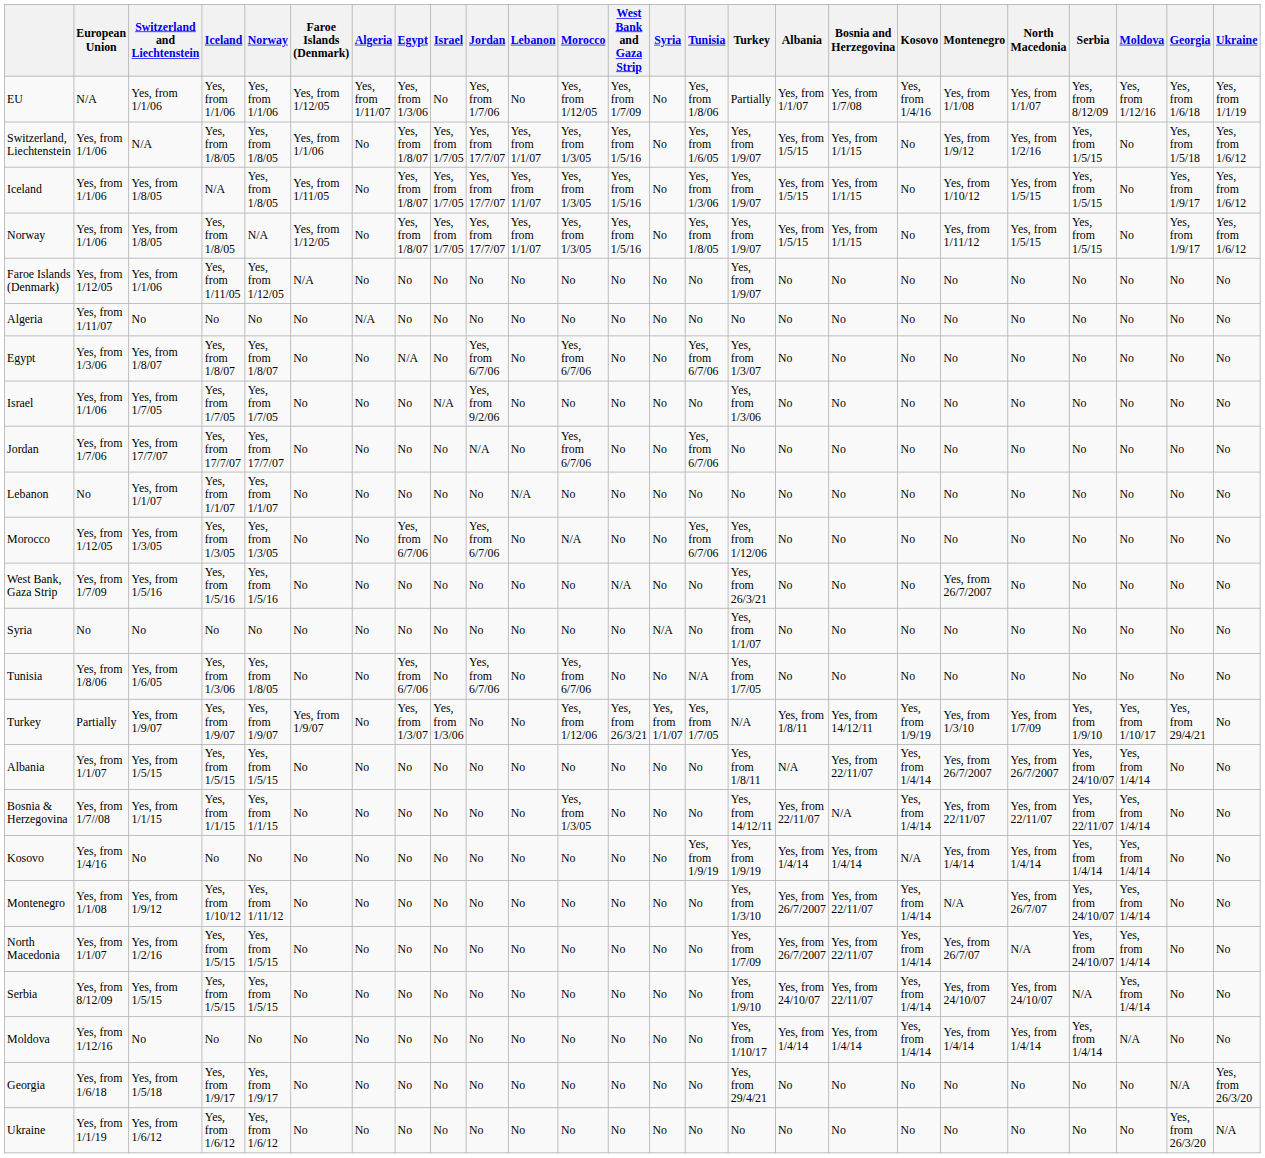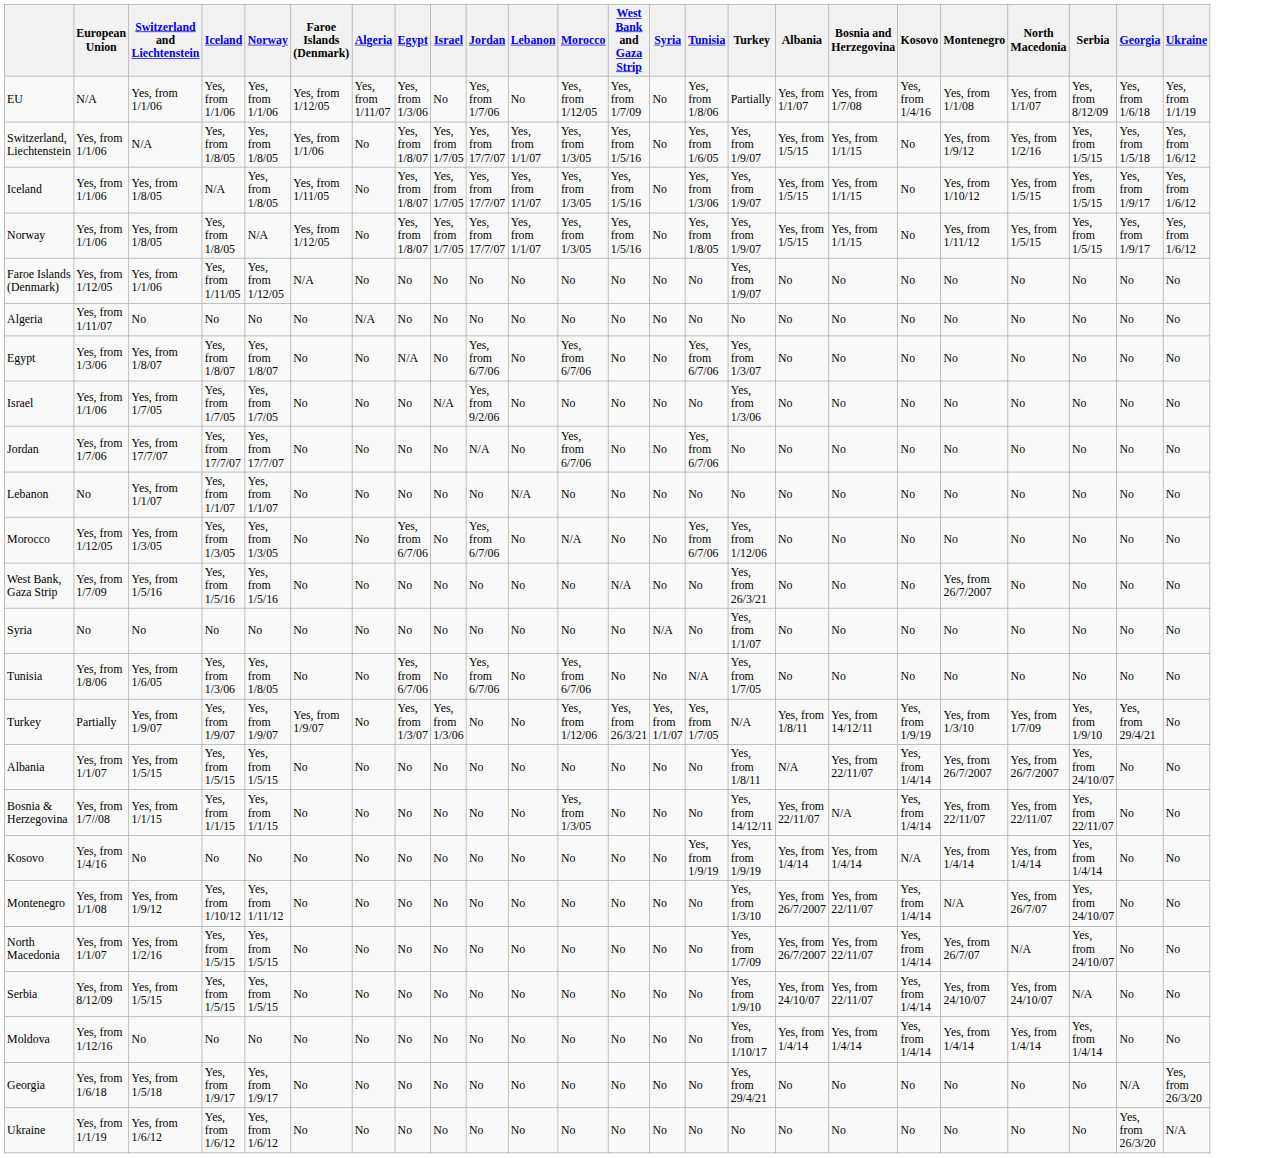 <table class="wikitable mw-collapsible mw-collapsed">
 <tr>
 <th></th>
 <th>European Union</th>
 <th><a href='#'>Switzerland</a> and <a href='#'>Liechtenstein</a></th>
 <th><a href='#'>Iceland</a></th>
 <th><a href='#'>Norway</a></th>
 <th>Faroe Islands (Denmark)</th>
 <th><a href='#'>Algeria</a></th>
 <th><a href='#'>Egypt</a></th>
 <th><a href='#'>Israel</a></th>
 <th><a href='#'>Jordan</a></th>
 <th><a href='#'>Lebanon</a></th>
 <th><a href='#'>Morocco</a></th>
 <th><a href='#'>West Bank</a> and <a href='#'>Gaza Strip</a></th>
 <th><a href='#'>Syria</a></th>
 <th><a href='#'>Tunisia</a></th>
 <th>Turkey</th>
 <th>Albania</th>
 <th>Bosnia and Herzegovina</th>
 <th>Kosovo</th>
 <th>Montenegro</th>
 <th>North Macedonia</th>
 <th>Serbia</th>
-<th><a href='#'>Moldova</a></th>
 <th><a href='#'>Georgia</a></th>
 <th><a href='#'>Ukraine</a></th>
 </tr>
 <tr>
 <td>EU</td>
 <td>N/A</td>
 <td>Yes, from 1/1/06</td>
 <td>Yes, from 1/1/06</td>
 <td>Yes, from 1/1/06</td>
 <td>Yes, from 1/12/05</td>
 <td>Yes, from 1/11/07</td>
 <td>Yes, from 1/3/06</td>
 <td>No</td>
 <td>Yes, from 1/7/06</td>
 <td>No</td>
 <td>Yes, from 1/12/05</td>
 <td>Yes, from 1/7/09</td>
 <td>No</td>
 <td>Yes, from 1/8/06</td>
 <td>Partially</td>
 <td>Yes, from 1/1/07</td>
 <td>Yes, from 1/7/08</td>
 <td>Yes, from 1/4/16</td>
 <td>Yes, from 1/1/08</td>
 <td>Yes, from 1/1/07</td>
 <td>Yes, from 8/12/09</td>
-<td>Yes, from 1/12/16</td>
 <td>Yes, from 1/6/18</td>
 <td>Yes, from 1/1/19</td>
 </tr>
 <tr>
 <td>Switzerland, Liechtenstein</td>
 <td>Yes, from 1/1/06</td>
 <td>N/A</td>
 <td>Yes, from 1/8/05</td>
 <td>Yes, from 1/8/05</td>
 <td>Yes, from 1/1/06</td>
 <td>No</td>
 <td>Yes, from 1/8/07</td>
 <td>Yes, from 1/7/05</td>
 <td>Yes, from 17/7/07</td>
 <td>Yes, from 1/1/07</td>
 <td>Yes, from 1/3/05</td>
 <td>Yes, from 1/5/16</td>
 <td>No</td>
 <td>Yes, from 1/6/05</td>
 <td>Yes, from 1/9/07</td>
 <td>Yes, from 1/5/15</td>
 <td>Yes, from 1/1/15</td>
 <td>No</td>
 <td>Yes, from 1/9/12</td>
 <td>Yes, from 1/2/16</td>
 <td>Yes, from 1/5/15</td>
-<td>No</td>
 <td>Yes, from 1/5/18</td>
 <td>Yes, from 1/6/12</td>
 </tr>
 <tr>
 <td>Iceland</td>
 <td>Yes, from 1/1/06</td>
 <td>Yes, from 1/8/05</td>
 <td>N/A</td>
 <td>Yes, from 1/8/05</td>
 <td>Yes, from 1/11/05</td>
 <td>No</td>
 <td>Yes, from 1/8/07</td>
 <td>Yes, from 1/7/05</td>
 <td>Yes, from 17/7/07</td>
 <td>Yes, from 1/1/07</td>
 <td>Yes, from 1/3/05</td>
 <td>Yes, from 1/5/16</td>
 <td>No</td>
 <td>Yes, from 1/3/06</td>
 <td>Yes, from 1/9/07</td>
 <td>Yes, from 1/5/15</td>
 <td>Yes, from 1/1/15</td>
 <td>No</td>
 <td>Yes, from 1/10/12</td>
 <td>Yes, from 1/5/15</td>
 <td>Yes, from 1/5/15</td>
-<td>No</td>
 <td>Yes, from 1/9/17</td>
 <td>Yes, from 1/6/12</td>
 </tr>
 <tr>
 <td>Norway</td>
 <td>Yes, from 1/1/06</td>
 <td>Yes, from 1/8/05</td>
 <td>Yes, from 1/8/05</td>
 <td>N/A</td>
 <td>Yes, from 1/12/05</td>
 <td>No</td>
 <td>Yes, from 1/8/07</td>
 <td>Yes, from 1/7/05</td>
 <td>Yes, from 17/7/07</td>
 <td>Yes, from 1/1/07</td>
 <td>Yes, from 1/3/05</td>
 <td>Yes, from 1/5/16</td>
 <td>No</td>
 <td>Yes, from 1/8/05</td>
 <td>Yes, from 1/9/07</td>
 <td>Yes, from 1/5/15</td>
 <td>Yes, from 1/1/15</td>
 <td>No</td>
 <td>Yes, from 1/11/12</td>
 <td>Yes, from 1/5/15</td>
 <td>Yes, from 1/5/15</td>
-<td>No</td>
 <td>Yes, from 1/9/17</td>
 <td>Yes, from 1/6/12</td>
 </tr>
 <tr>
 <td>Faroe Islands (Denmark)</td>
 <td>Yes, from 1/12/05</td>
 <td>Yes, from 1/1/06</td>
 <td>Yes, from 1/11/05</td>
 <td>Yes, from 1/12/05</td>
 <td>N/A</td>
 <td>No</td>
 <td>No</td>
 <td>No</td>
 <td>No</td>
 <td>No</td>
 <td>No</td>
 <td>No</td>
 <td>No</td>
 <td>No</td>
 <td>Yes, from 1/9/07</td>
 <td>No</td>
 <td>No</td>
 <td>No</td>
 <td>No</td>
 <td>No</td>
 <td>No</td>
 <td>No</td>
 <td>No</td>
-<td>No</td>
 </tr>
 <tr>
 <td>Algeria</td>
 <td>Yes, from 1/11/07</td>
 <td>No</td>
 <td>No</td>
 <td>No</td>
 <td>No</td>
 <td>N/A</td>
-<td>No</td>
 <td>No</td>
 <td>No</td>
 <td>No</td>
 <td>No</td>
 <td>No</td>
 <td>No</td>
 <td>No</td>
 <td>No</td>
 <td>No</td>
 <td>No</td>
 <td>No</td>
 <td>No</td>
 <td>No</td>
 <td>No</td>
 <td>No</td>
 <td>No</td>
 <td>No</td>
 </tr>
 <tr>
 <td>Egypt</td>
 <td>Yes, from 1/3/06</td>
 <td>Yes, from 1/8/07</td>
 <td>Yes, from 1/8/07</td>
 <td>Yes, from 1/8/07</td>
 <td>No</td>
 <td>No</td>
 <td>N/A</td>
 <td>No</td>
 <td>Yes, from 6/7/06</td>
 <td>No</td>
 <td>Yes, from 6/7/06</td>
 <td>No</td>
 <td>No</td>
 <td>Yes, from 6/7/06</td>
 <td>Yes, from 1/3/07</td>
 <td>No</td>
 <td>No</td>
 <td>No</td>
 <td>No</td>
 <td>No</td>
 <td>No</td>
 <td>No</td>
 <td>No</td>
-<td>No</td>
 </tr>
 <tr>
 <td>Israel</td>
 <td>Yes, from 1/1/06</td>
 <td>Yes, from 1/7/05</td>
 <td>Yes, from 1/7/05</td>
 <td>Yes, from 1/7/05</td>
 <td>No</td>
 <td>No</td>
 <td>No</td>
 <td>N/A</td>
 <td>Yes, from 9/2/06</td>
 <td>No</td>
 <td>No</td>
 <td>No</td>
 <td>No</td>
 <td>No</td>
 <td>Yes, from 1/3/06</td>
-<td>No</td>
 <td>No</td>
 <td>No</td>
 <td>No</td>
 <td>No</td>
 <td>No</td>
 <td>No</td>
 <td>No</td>
 <td>No</td>
 </tr>
 <tr>
 <td>Jordan</td>
 <td>Yes, from 1/7/06</td>
 <td>Yes, from 17/7/07</td>
 <td>Yes, from 17/7/07</td>
 <td>Yes, from 17/7/07</td>
 <td>No</td>
 <td>No</td>
 <td>No</td>
 <td>No</td>
 <td>N/A</td>
 <td>No</td>
 <td>Yes, from 6/7/06</td>
 <td>No</td>
 <td>No</td>
 <td>Yes, from 6/7/06</td>
 <td>No</td>
 <td>No</td>
 <td>No</td>
 <td>No</td>
 <td>No</td>
 <td>No</td>
 <td>No</td>
 <td>No</td>
 <td>No</td>
-<td>No</td>
 </tr>
 <tr>
 <td>Lebanon</td>
 <td>No</td>
 <td>Yes, from 1/1/07</td>
 <td>Yes, from 1/1/07</td>
 <td>Yes, from 1/1/07</td>
 <td>No</td>
 <td>No</td>
 <td>No</td>
 <td>No</td>
 <td>No</td>
 <td>N/A</td>
-<td>No</td>
 <td>No</td>
 <td>No</td>
 <td>No</td>
 <td>No</td>
 <td>No</td>
 <td>No</td>
 <td>No</td>
 <td>No</td>
 <td>No</td>
 <td>No</td>
 <td>No</td>
 <td>No</td>
 <td>No</td>
 </tr>
 <tr>
 <td>Morocco</td>
 <td>Yes, from 1/12/05</td>
 <td>Yes, from 1/3/05</td>
 <td>Yes, from 1/3/05</td>
 <td>Yes, from 1/3/05</td>
 <td>No</td>
 <td>No</td>
 <td>Yes, from 6/7/06</td>
 <td>No</td>
 <td>Yes, from 6/7/06</td>
 <td>No</td>
 <td>N/A</td>
 <td>No</td>
 <td>No</td>
 <td>Yes, from 6/7/06</td>
 <td>Yes, from 1/12/06</td>
 <td>No</td>
 <td>No</td>
 <td>No</td>
 <td>No</td>
 <td>No</td>
 <td>No</td>
 <td>No</td>
 <td>No</td>
-<td>No</td>
 </tr>
 <tr>
 <td>West Bank, Gaza Strip</td>
 <td>Yes, from 1/7/09</td>
 <td>Yes, from 1/5/16</td>
 <td>Yes, from 1/5/16</td>
 <td>Yes, from 1/5/16</td>
 <td>No</td>
 <td>No</td>
 <td>No</td>
 <td>No</td>
 <td>No</td>
 <td>No</td>
 <td>No</td>
 <td>N/A</td>
 <td>No</td>
 <td>No</td>
 <td>Yes, from 26/3/21</td>
 <td>No</td>
 <td>No</td>
 <td>No</td>
 <td>Yes, from 26/7/2007</td>
 <td>No</td>
 <td>No</td>
 <td>No</td>
 <td>No</td>
-<td>No</td>
 </tr>
 <tr>
 <td>Syria</td>
 <td>No</td>
 <td>No</td>
 <td>No</td>
 <td>No</td>
 <td>No</td>
 <td>No</td>
 <td>No</td>
 <td>No</td>
 <td>No</td>
 <td>No</td>
 <td>No</td>
 <td>No</td>
 <td>N/A</td>
 <td>No</td>
 <td>Yes, from 1/1/07</td>
-<td>No</td>
 <td>No</td>
 <td>No</td>
 <td>No</td>
 <td>No</td>
 <td>No</td>
 <td>No</td>
 <td>No</td>
 <td>No</td>
 </tr>
 <tr>
 <td>Tunisia</td>
 <td>Yes, from 1/8/06</td>
 <td>Yes, from 1/6/05</td>
 <td>Yes, from 1/3/06</td>
 <td>Yes, from 1/8/05</td>
 <td>No</td>
 <td>No</td>
 <td>Yes, from 6/7/06</td>
 <td>No</td>
 <td>Yes, from 6/7/06</td>
 <td>No</td>
 <td>Yes, from 6/7/06</td>
 <td>No</td>
 <td>No</td>
 <td>N/A</td>
 <td>Yes, from 1/7/05</td>
 <td>No</td>
 <td>No</td>
 <td>No</td>
 <td>No</td>
 <td>No</td>
 <td>No</td>
 <td>No</td>
 <td>No</td>
-<td>No</td>
 </tr>
 <tr>
 <td>Turkey</td>
 <td>Partially</td>
 <td>Yes, from 1/9/07</td>
 <td>Yes, from 1/9/07</td>
 <td>Yes, from 1/9/07</td>
 <td>Yes, from 1/9/07</td>
 <td>No</td>
 <td>Yes, from 1/3/07</td>
 <td>Yes, from 1/3/06</td>
 <td>No</td>
 <td>No</td>
 <td>Yes, from 1/12/06</td>
 <td>Yes, from 26/3/21</td>
 <td>Yes, from 1/1/07</td>
 <td>Yes, from 1/7/05</td>
 <td>N/A</td>
 <td>Yes, from 1/8/11</td>
 <td>Yes, from 14/12/11</td>
 <td>Yes, from 1/9/19</td>
 <td>Yes, from 1/3/10</td>
 <td>Yes, from 1/7/09</td>
 <td>Yes, from 1/9/10</td>
-<td>Yes, from 1/10/17</td>
 <td>Yes, from 29/4/21</td>
 <td>No</td>
 </tr>
 <tr>
 <td>Albania</td>
 <td>Yes, from 1/1/07</td>
 <td>Yes, from 1/5/15</td>
 <td>Yes, from 1/5/15</td>
 <td>Yes, from 1/5/15</td>
 <td>No</td>
 <td>No</td>
 <td>No</td>
 <td>No</td>
 <td>No</td>
 <td>No</td>
 <td>No</td>
 <td>No</td>
 <td>No</td>
 <td>No</td>
 <td>Yes, from 1/8/11</td>
 <td>N/A</td>
 <td>Yes, from 22/11/07</td>
 <td>Yes, from 1/4/14</td>
 <td>Yes, from 26/7/2007</td>
 <td>Yes, from 26/7/2007</td>
 <td>Yes, from 24/10/07</td>
-<td>Yes, from 1/4/14</td>
 <td>No</td>
 <td>No</td>
 </tr>
 <tr>
 <td>Bosnia & Herzegovina</td>
 <td>Yes, from 1/7//08</td>
 <td>Yes, from 1/1/15</td>
 <td>Yes, from 1/1/15</td>
 <td>Yes, from 1/1/15</td>
 <td>No</td>
 <td>No</td>
 <td>No</td>
 <td>No</td>
 <td>No</td>
 <td>No</td>
 <td>Yes, from 1/3/05</td>
 <td>No</td>
 <td>No</td>
 <td>No</td>
 <td>Yes, from 14/12/11</td>
 <td>Yes, from 22/11/07</td>
 <td>N/A</td>
 <td>Yes, from 1/4/14</td>
 <td>Yes, from 22/11/07</td>
 <td>Yes, from 22/11/07</td>
 <td>Yes, from 22/11/07</td>
-<td>Yes, from 1/4/14</td>
 <td>No</td>
 <td>No</td>
 </tr>
 <tr>
 <td>Kosovo</td>
 <td>Yes, from 1/4/16</td>
 <td>No</td>
 <td>No</td>
 <td>No</td>
 <td>No</td>
 <td>No</td>
 <td>No</td>
 <td>No</td>
 <td>No</td>
 <td>No</td>
 <td>No</td>
 <td>No</td>
 <td>No</td>
 <td>Yes, from 1/9/19</td>
 <td>Yes, from 1/9/19</td>
 <td>Yes, from 1/4/14</td>
 <td>Yes, from 1/4/14</td>
 <td>N/A</td>
-<td>Yes, from 1/4/14</td>
 <td>Yes, from 1/4/14</td>
 <td>Yes, from 1/4/14</td>
 <td>Yes, from 1/4/14</td>
 <td>No</td>
 <td>No</td>
 </tr>
 <tr>
 <td>Montenegro</td>
 <td>Yes, from 1/1/08</td>
 <td>Yes, from 1/9/12</td>
 <td>Yes, from 1/10/12</td>
 <td>Yes, from 1/11/12</td>
 <td>No</td>
 <td>No</td>
 <td>No</td>
 <td>No</td>
 <td>No</td>
 <td>No</td>
 <td>No</td>
 <td>No</td>
 <td>No</td>
 <td>No</td>
 <td>Yes, from 1/3/10</td>
 <td>Yes, from 26/7/2007</td>
 <td>Yes, from 22/11/07</td>
 <td>Yes, from 1/4/14</td>
 <td>N/A</td>
 <td>Yes, from 26/7/07</td>
 <td>Yes, from 24/10/07</td>
-<td>Yes, from 1/4/14</td>
 <td>No</td>
 <td>No</td>
 </tr>
 <tr>
 <td>North Macedonia</td>
 <td>Yes, from 1/1/07</td>
 <td>Yes, from 1/2/16</td>
 <td>Yes, from 1/5/15</td>
 <td>Yes, from 1/5/15</td>
 <td>No</td>
 <td>No</td>
 <td>No</td>
 <td>No</td>
 <td>No</td>
 <td>No</td>
 <td>No</td>
 <td>No</td>
 <td>No</td>
 <td>No</td>
 <td>Yes, from 1/7/09</td>
 <td>Yes, from 26/7/2007</td>
 <td>Yes, from 22/11/07</td>
 <td>Yes, from 1/4/14</td>
 <td>Yes, from 26/7/07</td>
 <td>N/A</td>
 <td>Yes, from 24/10/07</td>
-<td>Yes, from 1/4/14</td>
 <td>No</td>
 <td>No</td>
 </tr>
 <tr>
 <td>Serbia</td>
 <td>Yes, from 8/12/09</td>
 <td>Yes, from 1/5/15</td>
 <td>Yes, from 1/5/15</td>
 <td>Yes, from 1/5/15</td>
 <td>No</td>
 <td>No</td>
 <td>No</td>
 <td>No</td>
 <td>No</td>
 <td>No</td>
 <td>No</td>
 <td>No</td>
 <td>No</td>
 <td>No</td>
 <td>Yes, from 1/9/10</td>
 <td>Yes, from 24/10/07</td>
 <td>Yes, from 22/11/07</td>
 <td>Yes, from 1/4/14</td>
 <td>Yes, from 24/10/07</td>
 <td>Yes, from 24/10/07</td>
 <td>N/A</td>
-<td>Yes, from 1/4/14</td>
 <td>No</td>
 <td>No</td>
 </tr>
 <tr>
 <td>Moldova</td>
 <td>Yes, from 1/12/16</td>
 <td>No</td>
 <td>No</td>
 <td>No</td>
 <td>No</td>
 <td>No</td>
 <td>No</td>
 <td>No</td>
 <td>No</td>
 <td>No</td>
 <td>No</td>
 <td>No</td>
 <td>No</td>
 <td>No</td>
 <td>Yes, from 1/10/17</td>
 <td>Yes, from 1/4/14</td>
 <td>Yes, from 1/4/14</td>
 <td>Yes, from 1/4/14</td>
 <td>Yes, from 1/4/14</td>
 <td>Yes, from 1/4/14</td>
 <td>Yes, from 1/4/14</td>
-<td>N/A</td>
 <td>No</td>
 <td>No</td>
 </tr>
 <tr>
 <td>Georgia</td>
 <td>Yes, from 1/6/18</td>
 <td>Yes, from 1/5/18</td>
 <td>Yes, from 1/9/17</td>
 <td>Yes, from 1/9/17</td>
 <td>No</td>
 <td>No</td>
 <td>No</td>
 <td>No</td>
 <td>No</td>
 <td>No</td>
 <td>No</td>
 <td>No</td>
 <td>No</td>
 <td>No</td>
 <td>Yes, from 29/4/21</td>
-<td>No</td>
 <td>No</td>
 <td>No</td>
 <td>No</td>
 <td>No</td>
 <td>No</td>
 <td>No</td>
 <td>N/A</td>
 <td>Yes, from 26/3/20</td>
 </tr>
 <tr>
 <td>Ukraine</td>
 <td>Yes, from 1/1/19</td>
 <td>Yes, from 1/6/12</td>
 <td>Yes, from 1/6/12</td>
 <td>Yes, from 1/6/12</td>
 <td>No</td>
 <td>No</td>
 <td>No</td>
 <td>No</td>
 <td>No</td>
 <td>No</td>
 <td>No</td>
 <td>No</td>
 <td>No</td>
 <td>No</td>
 <td>No</td>
 <td>No</td>
 <td>No</td>
 <td>No</td>
 <td>No</td>
 <td>No</td>
 <td>No</td>
-<td>No</td>
 <td>Yes, from 26/3/20</td>
 <td>N/A</td>
 </tr>
 </table>
